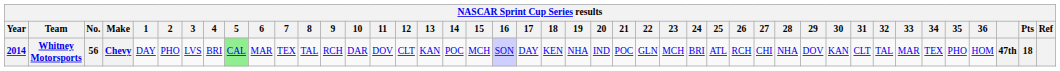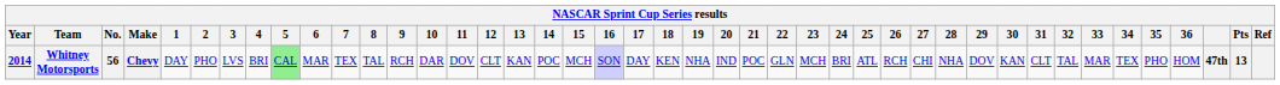 <table class="wikitable" style="text-align:center; font-size:75%">
 <tr>
 <th colspan=45><a href='#'>NASCAR Sprint Cup Series</a> results</th>
 </tr>
 <tr>
 <th>Year</th>
 <th>Team</th>
 <th>No.</th>
 <th>Make</th>
 <th>1</th>
 <th>2</th>
 <th>3</th>
 <th>4</th>
 <th>5</th>
 <th>6</th>
 <th>7</th>
 <th>8</th>
 <th>9</th>
 <th>10</th>
 <th>11</th>
 <th>12</th>
 <th>13</th>
 <th>14</th>
 <th>15</th>
 <th>16</th>
 <th>17</th>
 <th>18</th>
 <th>19</th>
 <th>20</th>
 <th>21</th>
 <th>22</th>
 <th>23</th>
 <th>24</th>
 <th>25</th>
 <th>26</th>
 <th>27</th>
 <th>28</th>
 <th>29</th>
 <th>30</th>
 <th>31</th>
 <th>32</th>
 <th>33</th>
 <th>34</th>
 <th>35</th>
 <th>36</th>
 <th></th>
 <th>Pts</th>
 <th>Ref</th>
 </tr>
 <tr>
 <th><a href='#'>2014</a></th>
 <th><a href='#'>Whitney Motorsports</a></th>
 <th>56</th>
 <th><a href='#'>Chevy</a></th>
 <td><a href='#'>DAY</a></td>
 <td><a href='#'>PHO</a></td>
 <td><a href='#'>LVS</a></td>
 <td><a href='#'>BRI</a></td>
 <td style="background: lightgreen;"><a href='#'>CAL</a></td>
 <td><a href='#'>MAR</a></td>
 <td><a href='#'>TEX</a></td>
 <td><a href='#'>TAL</a></td>
 <td><a href='#'>RCH</a></td>
 <td><a href='#'>DAR</a></td>
 <td><a href='#'>DOV</a></td>
 <td><a href='#'>CLT</a></td>
 <td><a href='#'>KAN</a></td>
 <td><a href='#'>POC</a></td>
 <td><a href='#'>MCH</a></td>
 <td style="background:#CFCFFF;"><a href='#'>SON</a><br></td>
 <td><a href='#'>DAY</a></td>
 <td><a href='#'>KEN</a></td>
 <td><a href='#'>NHA</a></td>
 <td><a href='#'>IND</a></td>
 <td><a href='#'>POC</a></td>
 <td><a href='#'>GLN</a></td>
 <td><a href='#'>MCH</a></td>
 <td><a href='#'>BRI</a></td>
 <td><a href='#'>ATL</a></td>
 <td><a href='#'>RCH</a></td>
 <td><a href='#'>CHI</a></td>
 <td><a href='#'>NHA</a></td>
 <td><a href='#'>DOV</a></td>
 <td><a href='#'>KAN</a></td>
 <td><a href='#'>CLT</a></td>
 <td><a href='#'>TAL</a></td>
 <td><a href='#'>MAR</a></td>
 <td><a href='#'>TEX</a></td>
 <td><a href='#'>PHO</a></td>
 <td><a href='#'>HOM</a></td>
 <th>47th</th>
-<th>18</th>
+<th>13</th>
 <th></th>
 </tr>
 </table>
